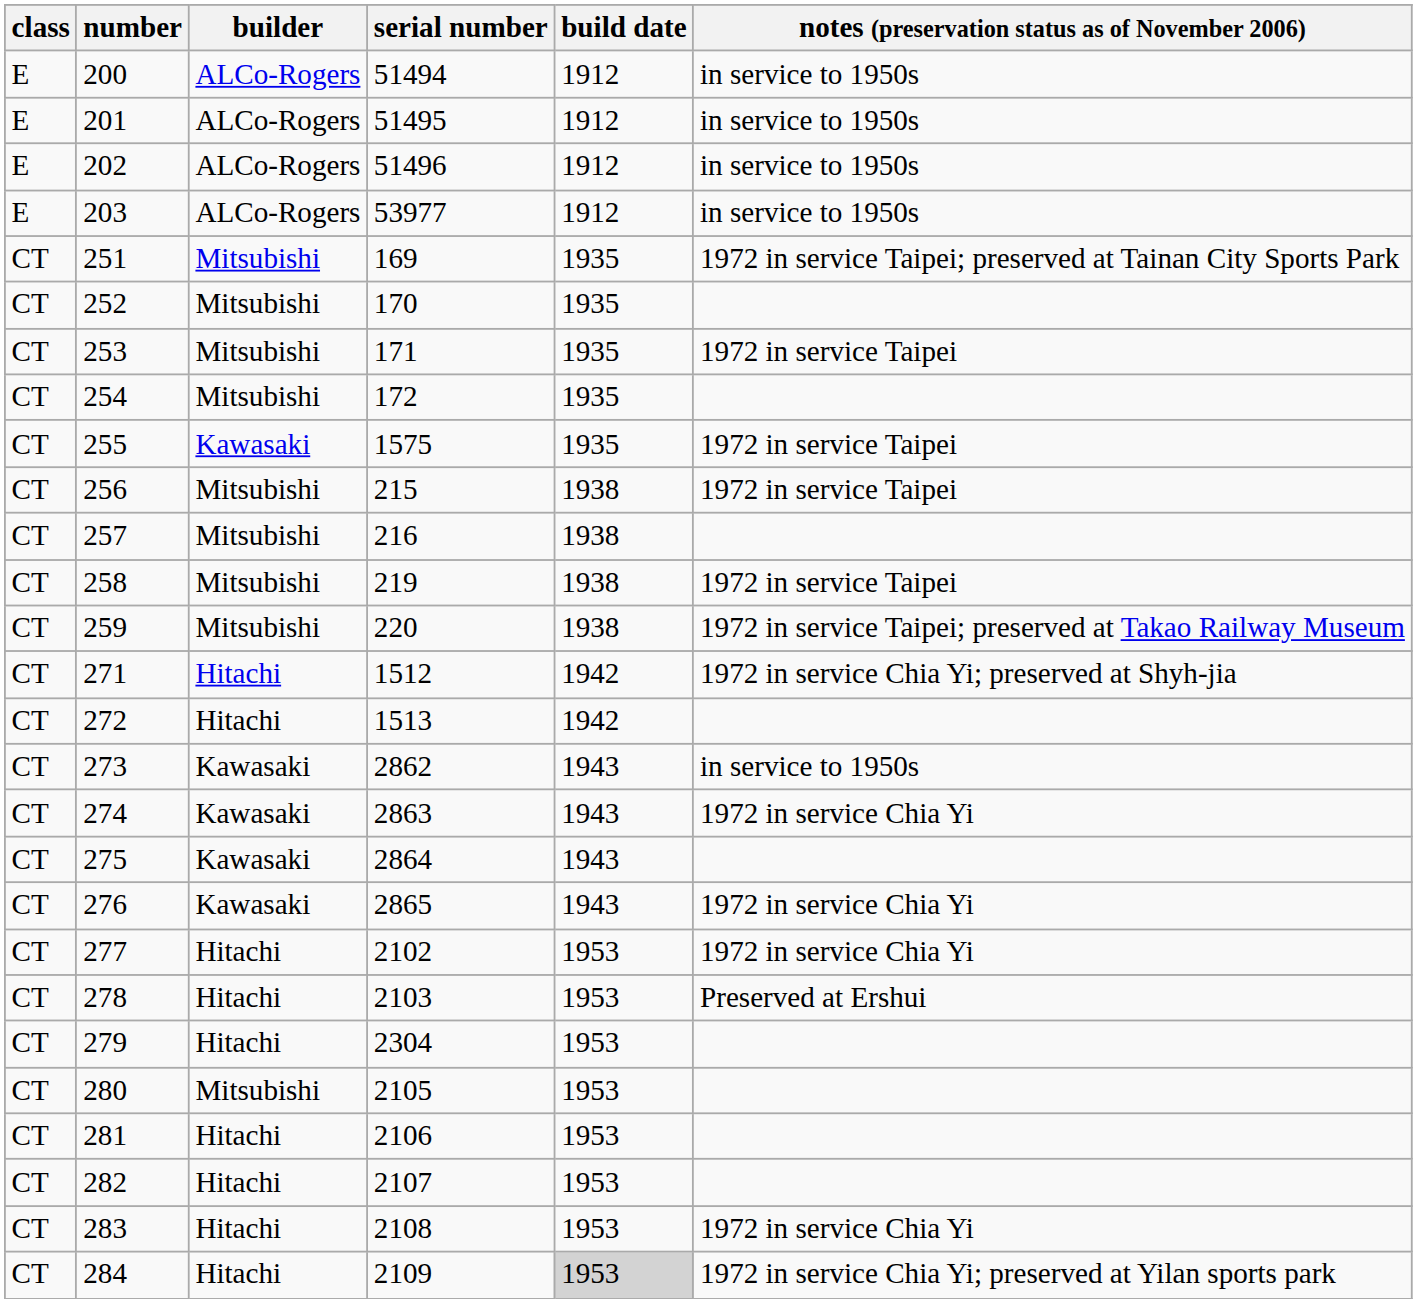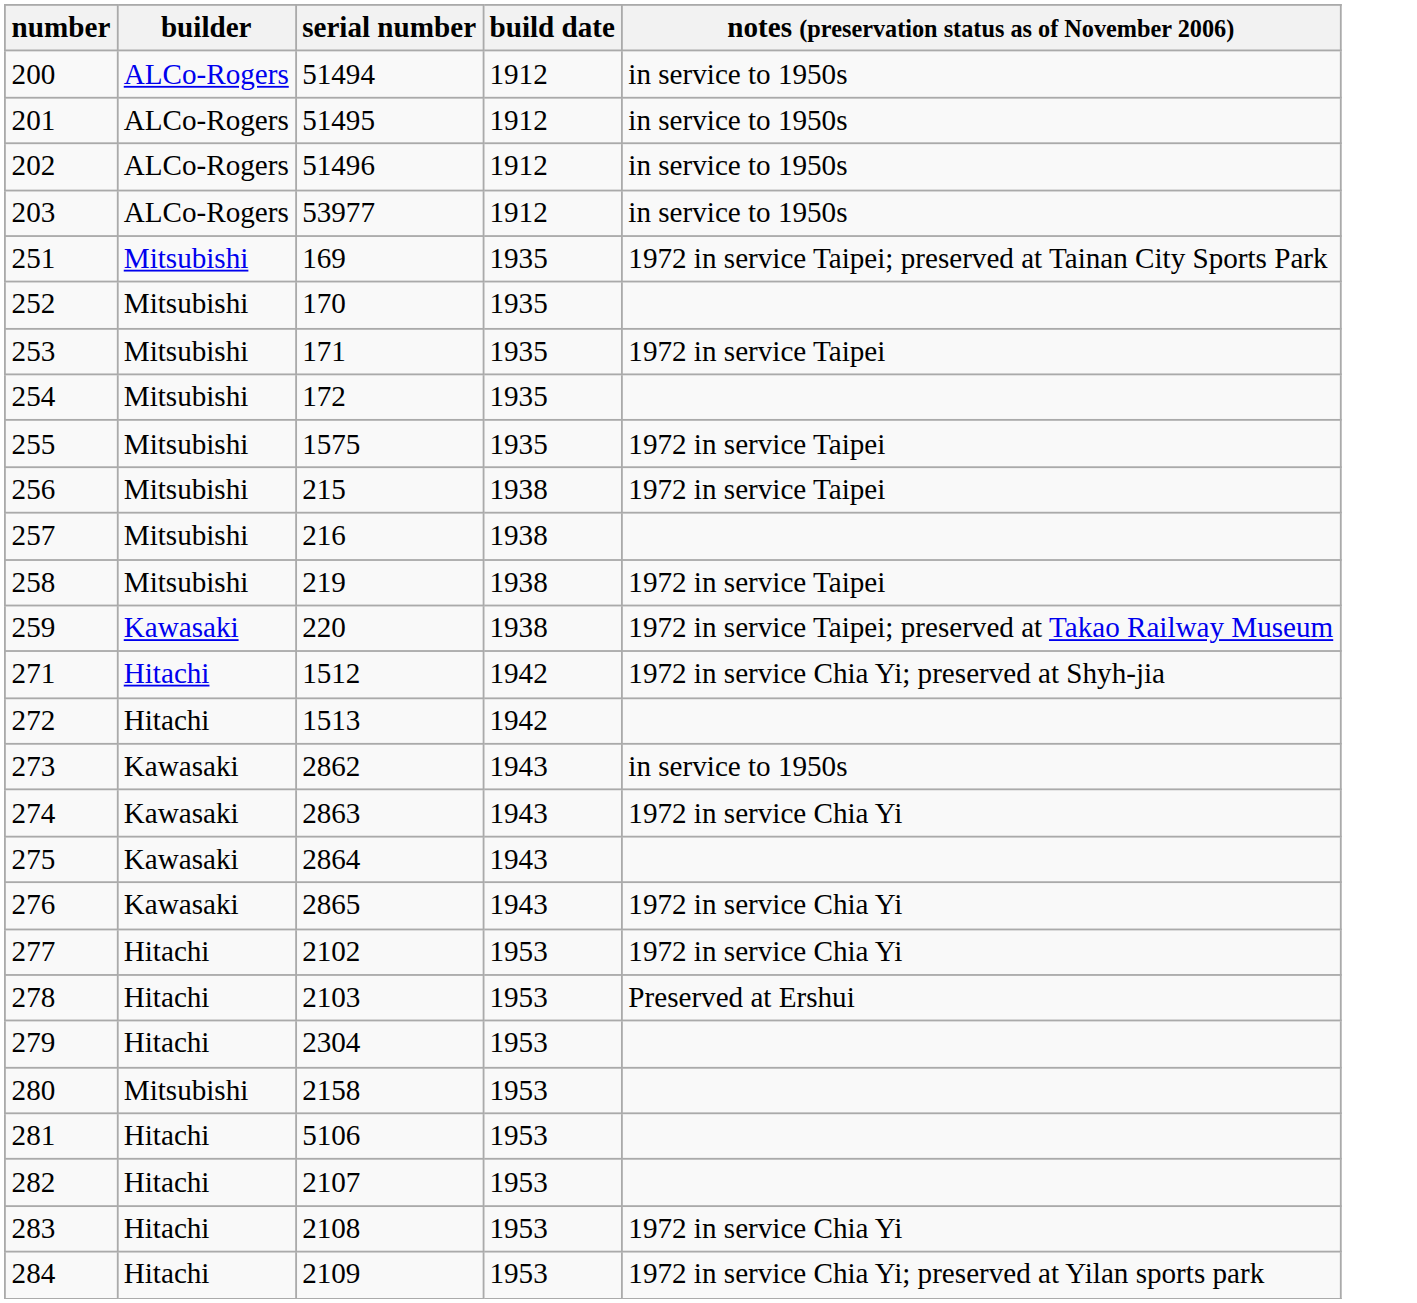 <table class="wikitable sortable collapsible">
 <tr>
-<th>class</th>
 <th>number</th>
 <th>builder</th>
 <th>serial number</th>
 <th>build date</th>
 <th>notes <small>(preservation status as of November 2006)</small></th>
 </tr>
 <tr>
-<td>E</td>
 <td>200</td>
 <td><a href='#'>ALCo-Rogers</a></td>
 <td>51494</td>
 <td>1912</td>
 <td>in service to 1950s</td>
 </tr>
 <tr>
-<td>E</td>
 <td>201</td>
 <td>ALCo-Rogers</td>
 <td>51495</td>
 <td>1912</td>
 <td>in service to 1950s</td>
 </tr>
 <tr>
-<td>E</td>
 <td>202</td>
 <td>ALCo-Rogers</td>
 <td>51496</td>
 <td>1912</td>
 <td>in service to 1950s</td>
 </tr>
 <tr>
-<td>E</td>
 <td>203</td>
 <td>ALCo-Rogers</td>
 <td>53977</td>
 <td>1912</td>
 <td>in service to 1950s</td>
 </tr>
 <tr>
-<td>CT</td>
 <td>251</td>
 <td><a href='#'>Mitsubishi</a></td>
 <td>169</td>
 <td>1935</td>
 <td>1972 in service Taipei; preserved at Tainan City Sports Park</td>
 </tr>
 <tr>
-<td>CT</td>
 <td>252</td>
 <td>Mitsubishi</td>
 <td>170</td>
 <td>1935</td>
 <td></td>
 </tr>
 <tr>
-<td>CT</td>
 <td>253</td>
 <td>Mitsubishi</td>
 <td>171</td>
 <td>1935</td>
 <td>1972 in service Taipei</td>
 </tr>
 <tr>
-<td>CT</td>
 <td>254</td>
 <td>Mitsubishi</td>
 <td>172</td>
 <td>1935</td>
 <td></td>
 </tr>
 <tr>
-<td>CT</td>
 <td>255</td>
-<td><a href='#'>Kawasaki</a></td>
+<td>Mitsubishi</td>
 <td>1575</td>
 <td>1935</td>
 <td>1972 in service Taipei</td>
 </tr>
 <tr>
-<td>CT</td>
 <td>256</td>
 <td>Mitsubishi</td>
 <td>215</td>
 <td>1938</td>
 <td>1972 in service Taipei</td>
 </tr>
 <tr>
-<td>CT</td>
 <td>257</td>
 <td>Mitsubishi</td>
 <td>216</td>
 <td>1938</td>
 <td></td>
 </tr>
 <tr>
-<td>CT</td>
 <td>258</td>
 <td>Mitsubishi</td>
 <td>219</td>
 <td>1938</td>
 <td>1972 in service Taipei</td>
 </tr>
 <tr>
-<td>CT</td>
 <td>259</td>
-<td>Mitsubishi</td>
+<td><a href='#'>Kawasaki</a></td>
 <td>220</td>
 <td>1938</td>
 <td>1972 in service Taipei; preserved at <a href='#'>Takao Railway Museum</a></td>
 </tr>
 <tr>
-<td>CT</td>
 <td>271</td>
 <td><a href='#'>Hitachi</a></td>
 <td>1512</td>
 <td>1942</td>
 <td>1972 in service Chia Yi; preserved at Shyh-jia</td>
 </tr>
 <tr>
-<td>CT</td>
 <td>272</td>
 <td>Hitachi</td>
 <td>1513</td>
 <td>1942</td>
 <td></td>
 </tr>
 <tr>
-<td>CT</td>
 <td>273</td>
 <td>Kawasaki</td>
 <td>2862</td>
 <td>1943</td>
 <td>in service to 1950s</td>
 </tr>
 <tr>
-<td>CT</td>
 <td>274</td>
 <td>Kawasaki</td>
 <td>2863</td>
 <td>1943</td>
 <td>1972 in service Chia Yi</td>
 </tr>
 <tr>
-<td>CT</td>
 <td>275</td>
 <td>Kawasaki</td>
 <td>2864</td>
 <td>1943</td>
 <td></td>
 </tr>
 <tr>
-<td>CT</td>
 <td>276</td>
 <td>Kawasaki</td>
 <td>2865</td>
 <td>1943</td>
 <td>1972 in service Chia Yi</td>
 </tr>
 <tr>
-<td>CT</td>
 <td>277</td>
 <td>Hitachi</td>
 <td>2102</td>
 <td>1953</td>
 <td>1972 in service Chia Yi</td>
 </tr>
 <tr>
-<td>CT</td>
 <td>278</td>
 <td>Hitachi</td>
 <td>2103</td>
 <td>1953</td>
 <td>Preserved at Ershui</td>
 </tr>
 <tr>
-<td>CT</td>
 <td>279</td>
 <td>Hitachi</td>
 <td>2304</td>
 <td>1953</td>
 <td></td>
 </tr>
 <tr>
-<td>CT</td>
 <td>280</td>
 <td>Mitsubishi</td>
-<td>2105</td>
+<td>2158</td>
 <td>1953</td>
 <td></td>
 </tr>
 <tr>
-<td>CT</td>
 <td>281</td>
 <td>Hitachi</td>
-<td>2106</td>
+<td>5106</td>
 <td>1953</td>
 <td></td>
 </tr>
 <tr>
-<td>CT</td>
 <td>282</td>
 <td>Hitachi</td>
 <td>2107</td>
 <td>1953</td>
 <td></td>
 </tr>
 <tr>
-<td>CT</td>
 <td>283</td>
 <td>Hitachi</td>
 <td>2108</td>
 <td>1953</td>
 <td>1972 in service Chia Yi</td>
 </tr>
 <tr>
-<td>CT</td>
 <td>284</td>
 <td>Hitachi</td>
 <td>2109</td>
-<td style="background: lightgrey;">1953</td>
+<td>1953</td>
 <td>1972 in service Chia Yi; preserved at Yilan sports park</td>
 </tr>
 </table>
